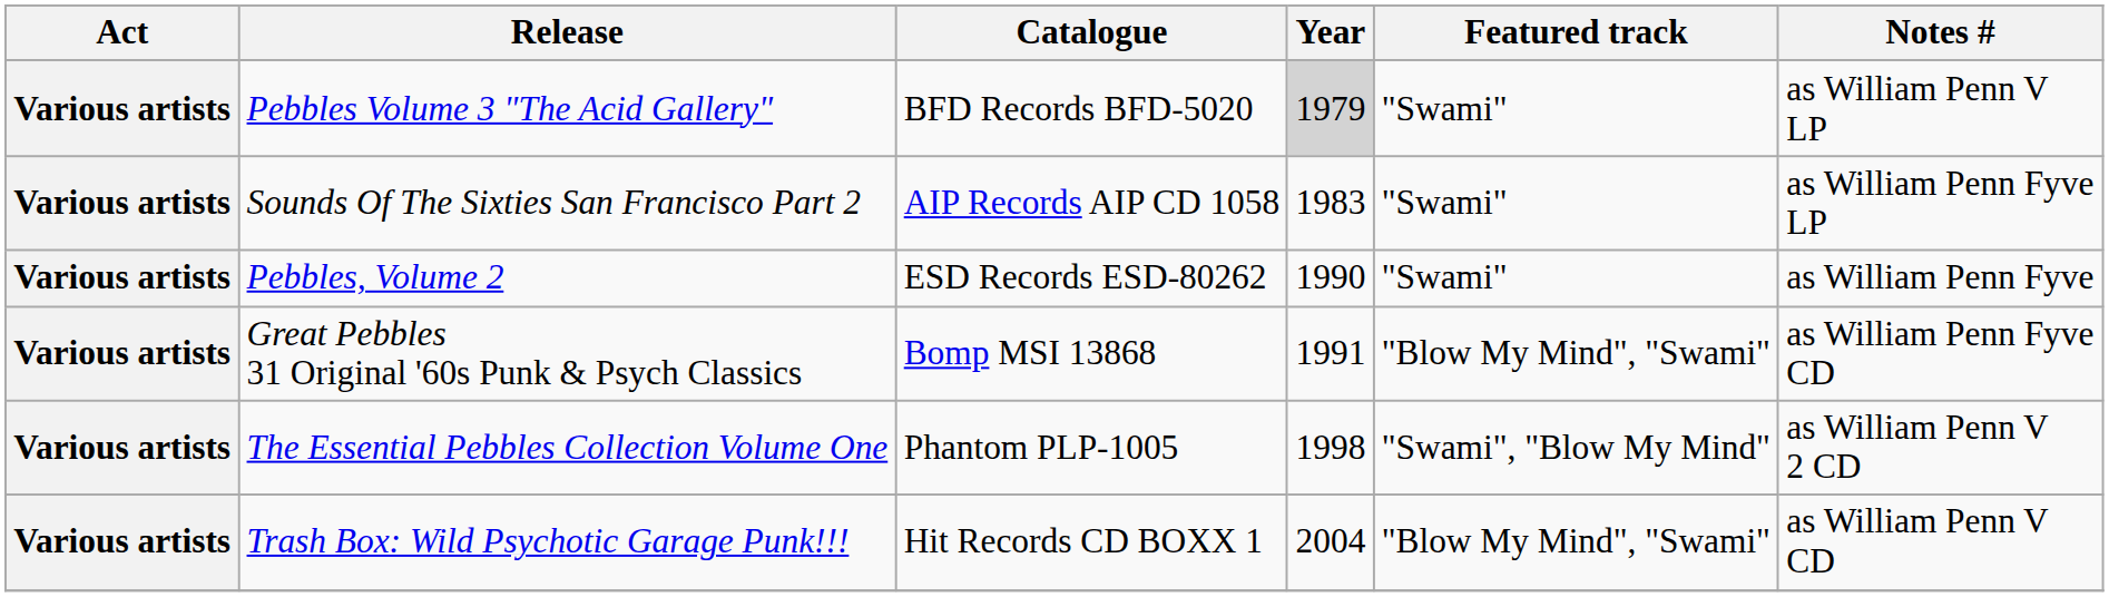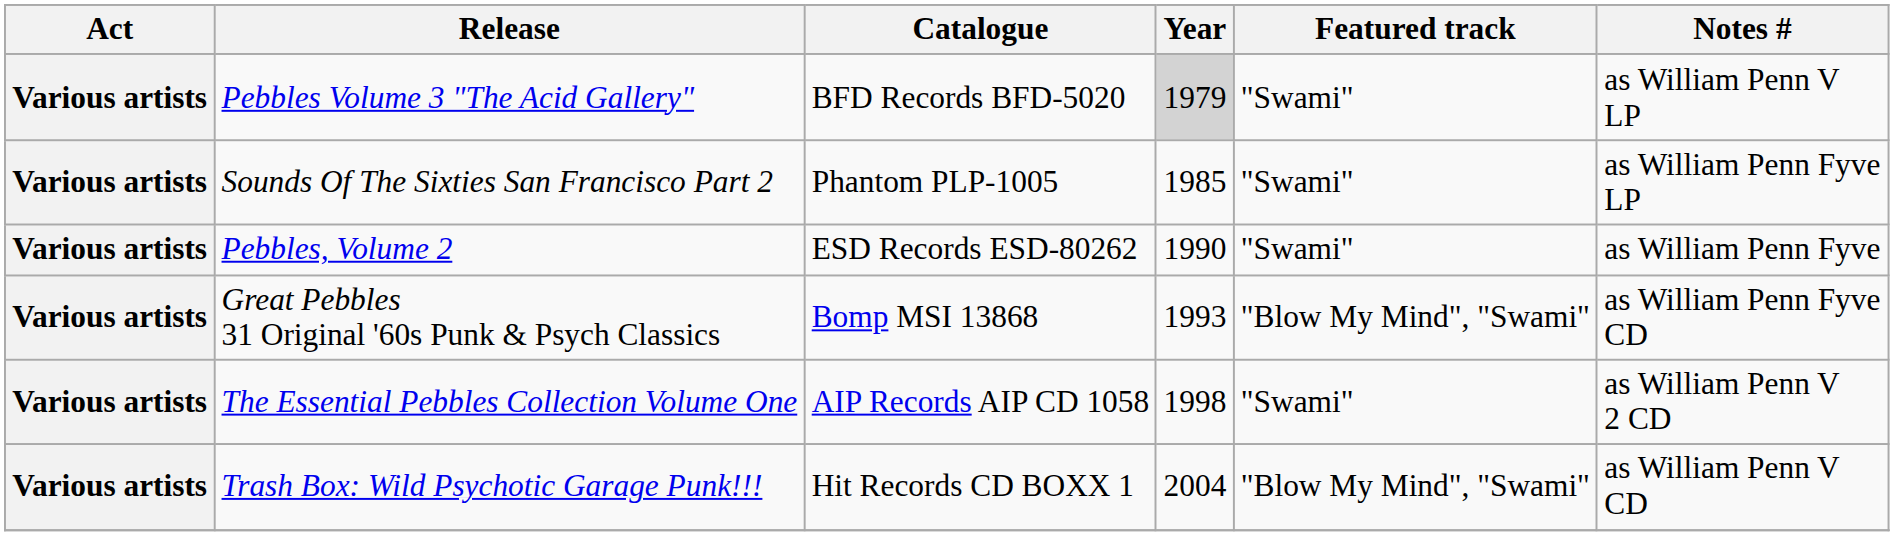 <table class="wikitable plainrowheaders sortable">
 <tr>
 <th scope="col" class="unsortable">Act</th>
 <th scope="col">Release</th>
 <th scope="col">Catalogue</th>
 <th scope="col">Year</th>
 <th scope="col">Featured track</th>
 <th scope="col" class="unsortable">Notes #</th>
 </tr>
 <tr>
 <th scope="row">Various artists</th>
 <td><em><a href='#'>Pebbles Volume 3 "The Acid Gallery"</a></em></td>
 <td>BFD Records BFD-5020</td>
 <td style="background: lightgrey;">1979</td>
 <td>"Swami"</td>
 <td>as William Penn V<br>LP</td>
 </tr>
 <tr>
 <th scope="row">Various artists</th>
 <td><em>Sounds Of The Sixties San Francisco Part 2</em></td>
-<td><a href='#'>AIP Records</a> AIP CD 1058</td>
-<td>1983</td>
+<td>Phantom PLP-1005</td>
+<td>1985</td>
 <td>"Swami"</td>
 <td>as William Penn Fyve<br>LP</td>
 </tr>
 <tr>
 <th scope="row">Various artists</th>
 <td><em><a href='#'>Pebbles, Volume 2</a></em></td>
 <td>ESD Records ESD-80262</td>
 <td>1990</td>
 <td>"Swami"</td>
 <td>as William Penn Fyve</td>
 </tr>
 <tr>
 <th scope="row">Various artists</th>
 <td><em>Great Pebbles</em><br>31 Original '60s Punk & Psych Classics</td>
 <td><a href='#'>Bomp</a> MSI 13868</td>
-<td>1991</td>
+<td>1993</td>
 <td>"Blow My Mind", "Swami"</td>
 <td>as William Penn Fyve<br>CD</td>
 </tr>
 <tr>
 <th scope="row">Various artists</th>
 <td><em><a href='#'>The Essential Pebbles Collection Volume One</a></em></td>
-<td>Phantom PLP-1005</td>
+<td><a href='#'>AIP Records</a> AIP CD 1058</td>
 <td>1998</td>
-<td>"Swami", "Blow My Mind"</td>
+<td>"Swami"</td>
 <td>as William Penn V<br>2 CD</td>
 </tr>
 <tr>
 <th scope="row">Various artists</th>
 <td><em><a href='#'>Trash Box: Wild Psychotic Garage Punk!!!</a></em></td>
 <td>Hit Records CD BOXX 1</td>
 <td>2004</td>
 <td>"Blow My Mind", "Swami"</td>
 <td>as William Penn V<br>CD</td>
 </tr>
 <tr>
 </tr>
 </table>
